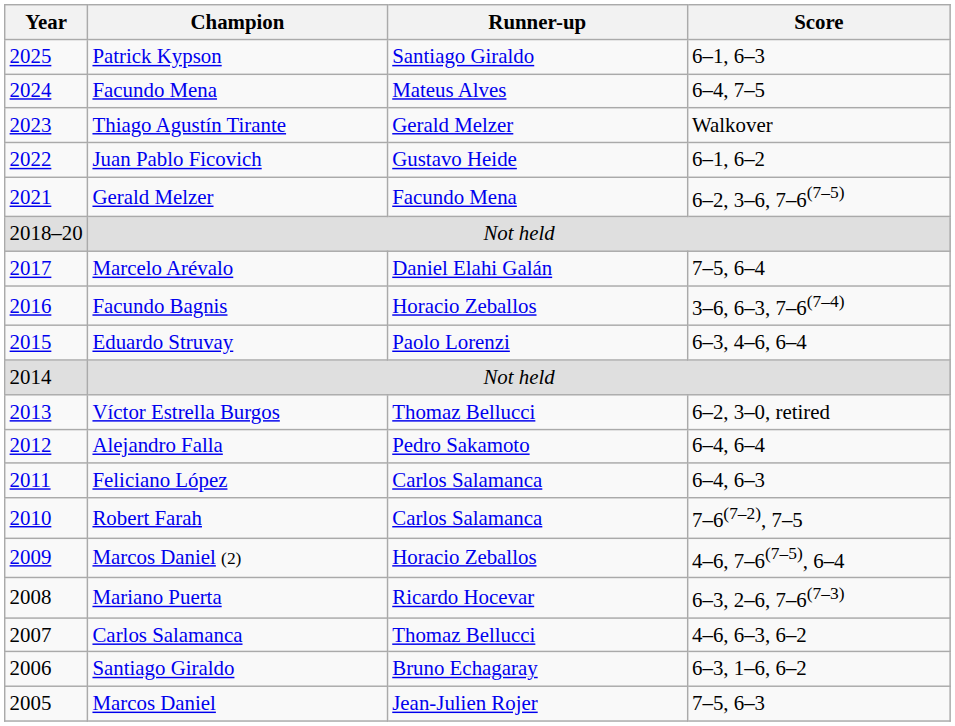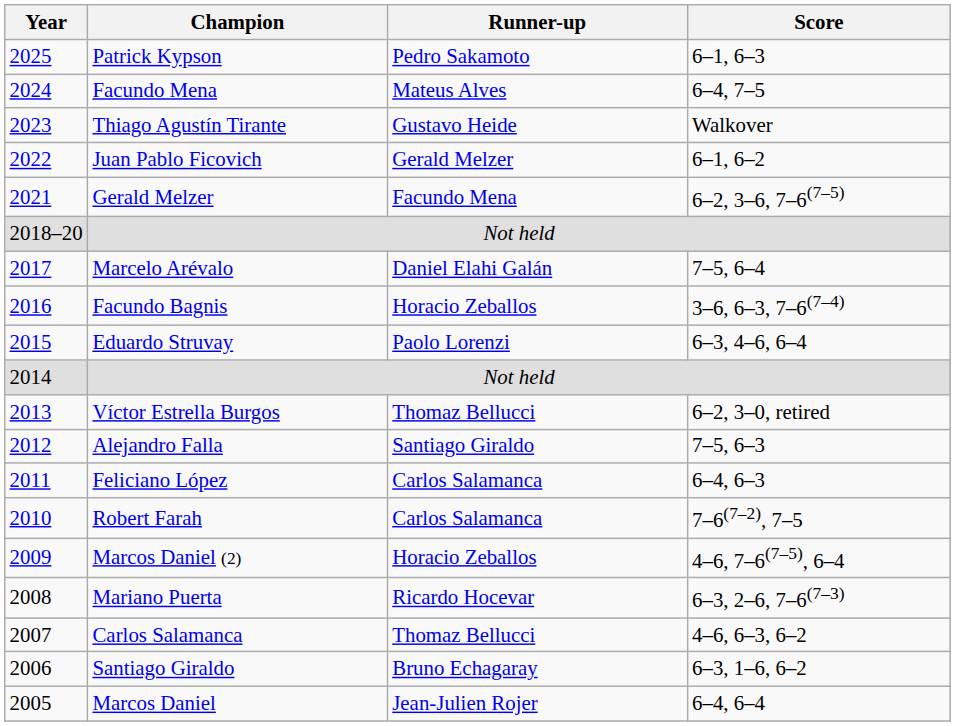 <table class="wikitable" style="font-size:90%">
 <tr>
 <th>Year</th>
 <th width="200">Champion</th>
 <th width="200">Runner-up</th>
 <th width="175">Score</th>
 </tr>
 <tr>
 <td><a href='#'>2025</a></td>
 <td> <a href='#'>Patrick Kypson</a></td>
-<td> <a href='#'>Santiago Giraldo</a></td>
+<td> <a href='#'>Pedro Sakamoto</a></td>
 <td>6–1, 6–3</td>
 </tr>
 <tr>
 <td><a href='#'>2024</a></td>
 <td> <a href='#'>Facundo Mena</a></td>
 <td> <a href='#'>Mateus Alves</a></td>
 <td>6–4, 7–5</td>
 </tr>
 <tr>
 <td><a href='#'>2023</a></td>
 <td> <a href='#'>Thiago Agustín Tirante</a></td>
-<td> <a href='#'>Gerald Melzer</a></td>
+<td> <a href='#'>Gustavo Heide</a></td>
 <td>Walkover</td>
 </tr>
 <tr>
 <td><a href='#'>2022</a></td>
 <td> <a href='#'>Juan Pablo Ficovich</a></td>
-<td> <a href='#'>Gustavo Heide</a></td>
+<td> <a href='#'>Gerald Melzer</a></td>
 <td>6–1, 6–2</td>
 </tr>
 <tr>
 <td><a href='#'>2021</a></td>
 <td> <a href='#'>Gerald Melzer</a></td>
 <td> <a href='#'>Facundo Mena</a></td>
 <td>6–2, 3–6, 7–6<sup>(7–5)</sup></td>
 </tr>
 <tr>
 <td style="background:#dfdfdf">2018–20</td>
 <td colspan=3 align=center style="background:#dfdfdf"><em>Not held</em></td>
 </tr>
 <tr>
 <td><a href='#'>2017</a></td>
 <td> <a href='#'>Marcelo Arévalo</a></td>
 <td> <a href='#'>Daniel Elahi Galán</a></td>
 <td>7–5, 6–4</td>
 </tr>
 <tr>
 <td><a href='#'>2016</a></td>
 <td> <a href='#'>Facundo Bagnis</a></td>
 <td> <a href='#'>Horacio Zeballos</a></td>
 <td>3–6, 6–3, 7–6<sup>(7–4)</sup></td>
 </tr>
 <tr>
 <td><a href='#'>2015</a></td>
 <td> <a href='#'>Eduardo Struvay</a></td>
 <td> <a href='#'>Paolo Lorenzi</a></td>
 <td>6–3, 4–6, 6–4</td>
 </tr>
 <tr>
 <td style="background:#dfdfdf">2014</td>
 <td colspan=3 align=center style="background:#dfdfdf"><em>Not held</em></td>
 </tr>
 <tr>
 <td><a href='#'>2013</a></td>
 <td> <a href='#'>Víctor Estrella Burgos</a></td>
 <td> <a href='#'>Thomaz Bellucci</a></td>
 <td>6–2, 3–0, retired</td>
 </tr>
 <tr>
 <td><a href='#'>2012</a></td>
 <td> <a href='#'>Alejandro Falla</a></td>
-<td> <a href='#'>Pedro Sakamoto</a></td>
-<td>6–4, 6–4</td>
+<td> <a href='#'>Santiago Giraldo</a></td>
+<td>7–5, 6–3</td>
 </tr>
 <tr>
 <td><a href='#'>2011</a></td>
 <td> <a href='#'>Feliciano López</a></td>
 <td> <a href='#'>Carlos Salamanca</a></td>
 <td>6–4, 6–3</td>
 </tr>
 <tr>
 <td><a href='#'>2010</a></td>
 <td> <a href='#'>Robert Farah</a></td>
 <td> <a href='#'>Carlos Salamanca</a></td>
 <td>7–6<sup>(7–2)</sup>, 7–5</td>
 </tr>
 <tr>
 <td><a href='#'>2009</a></td>
 <td> <a href='#'>Marcos Daniel</a> <small>(2)</small></td>
 <td> <a href='#'>Horacio Zeballos</a></td>
 <td>4–6, 7–6<sup>(7–5)</sup>, 6–4</td>
 </tr>
 <tr>
 <td>2008</td>
 <td> <a href='#'>Mariano Puerta</a></td>
 <td> <a href='#'>Ricardo Hocevar</a></td>
 <td>6–3, 2–6, 7–6<sup>(7–3)</sup></td>
 </tr>
 <tr>
 <td>2007</td>
 <td> <a href='#'>Carlos Salamanca</a></td>
 <td> <a href='#'>Thomaz Bellucci</a></td>
 <td>4–6, 6–3, 6–2</td>
 </tr>
 <tr>
 <td>2006</td>
 <td> <a href='#'>Santiago Giraldo</a></td>
 <td> <a href='#'>Bruno Echagaray</a></td>
 <td>6–3, 1–6, 6–2</td>
 </tr>
 <tr>
 <td>2005</td>
 <td> <a href='#'>Marcos Daniel</a></td>
 <td> <a href='#'>Jean-Julien Rojer</a></td>
-<td>7–5, 6–3</td>
+<td>6–4, 6–4</td>
 </tr>
 </table>
